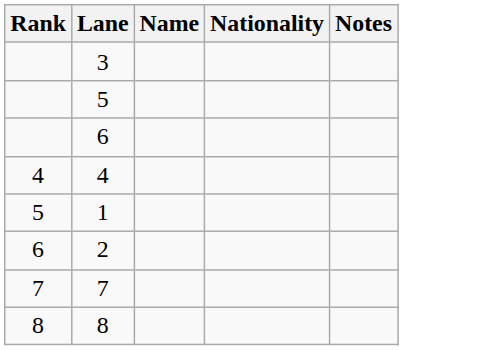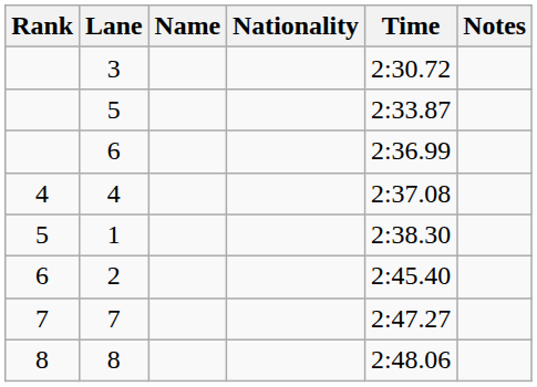 <table class="wikitable sortable" style="text-align:center">
 <tr>
 <th>Rank</th>
 <th>Lane</th>
 <th>Name</th>
 <th>Nationality</th>
+<th>Time</th>
 <th>Notes</th>
 </tr>
 <tr>
 <td></td>
 <td>3</td>
 <td align=left></td>
 <td align=left></td>
+<td>2:30.72</td>
 <td><strong></strong></td>
 </tr>
 <tr>
 <td></td>
 <td>5</td>
 <td align=left></td>
 <td align=left></td>
+<td>2:33.87</td>
 <td></td>
 </tr>
 <tr>
 <td></td>
 <td>6</td>
 <td align=left></td>
 <td align=left></td>
+<td>2:36.99</td>
 <td></td>
 </tr>
 <tr>
 <td>4</td>
 <td>4</td>
 <td align=left></td>
 <td align=left></td>
+<td>2:37.08</td>
 <td></td>
 </tr>
 <tr>
 <td>5</td>
 <td>1</td>
 <td align=left></td>
 <td align=left></td>
+<td>2:38.30</td>
 <td></td>
 </tr>
 <tr>
 <td>6</td>
 <td>2</td>
 <td align=left></td>
 <td align=left></td>
+<td>2:45.40</td>
 <td></td>
 </tr>
 <tr>
 <td>7</td>
 <td>7</td>
 <td align=left></td>
 <td align=left></td>
+<td>2:47.27</td>
 <td></td>
 </tr>
 <tr>
 <td>8</td>
 <td>8</td>
 <td align=left></td>
 <td align=left></td>
+<td>2:48.06</td>
 <td></td>
 </tr>
 </table>
